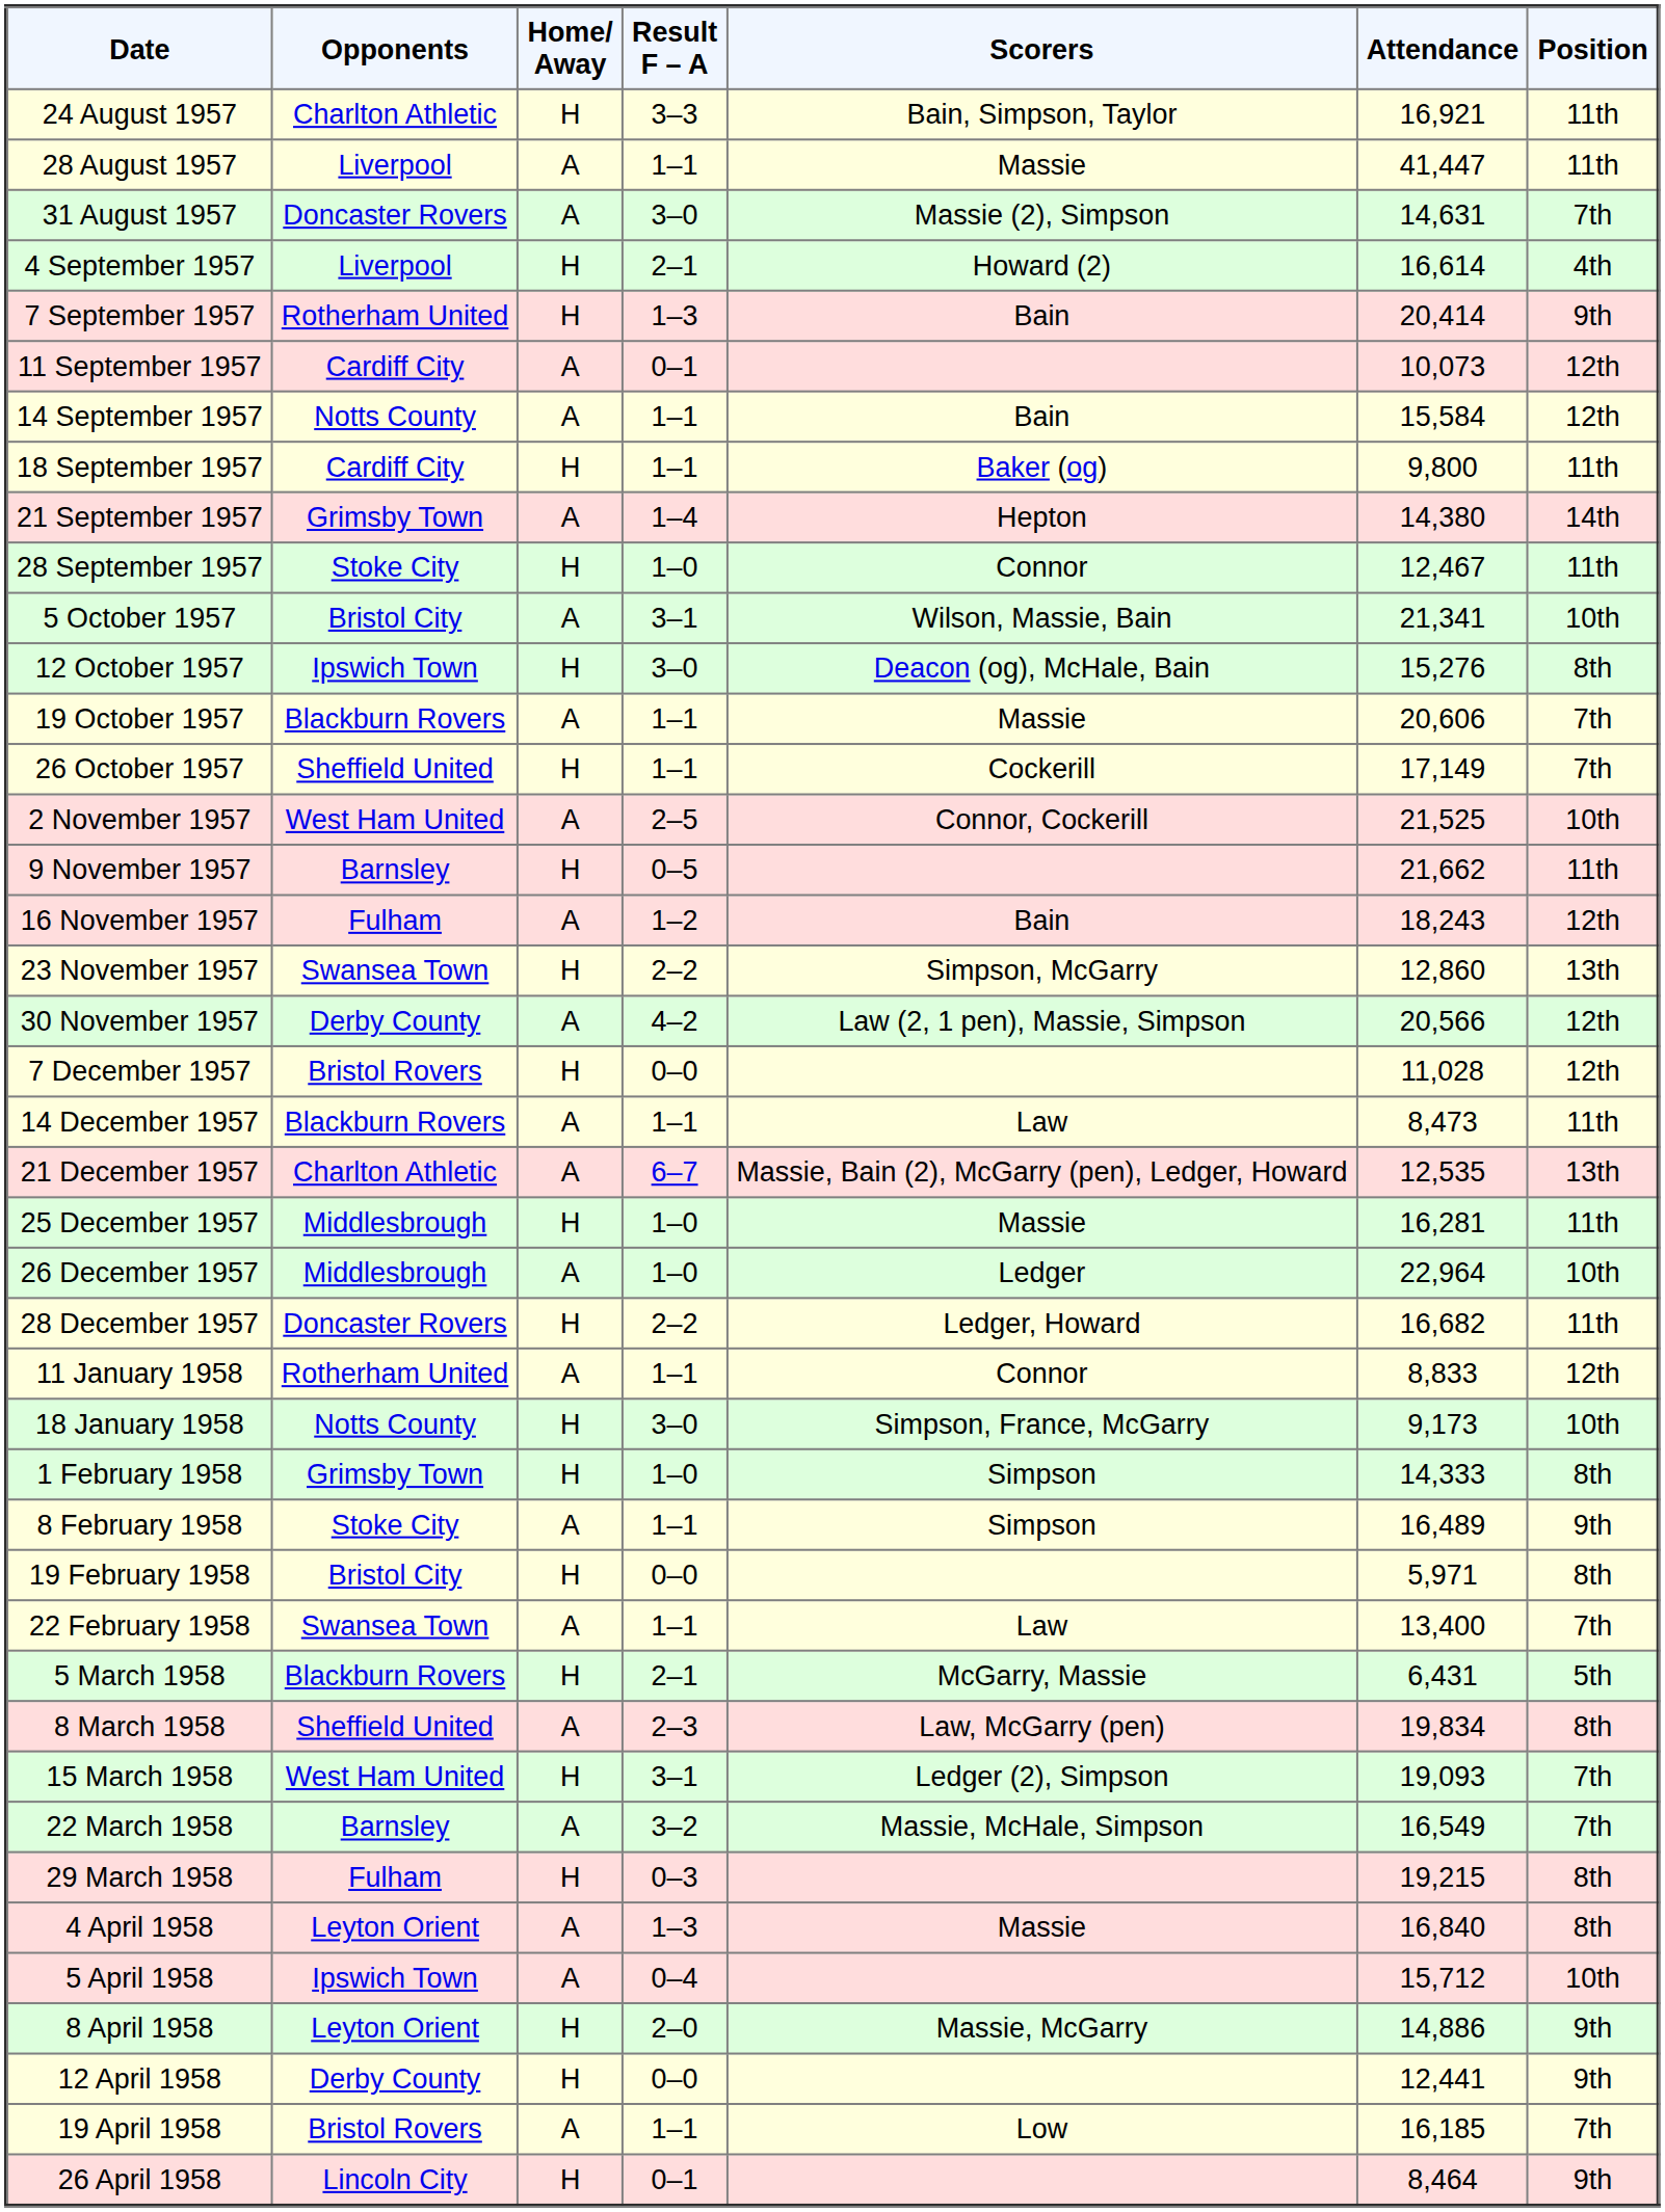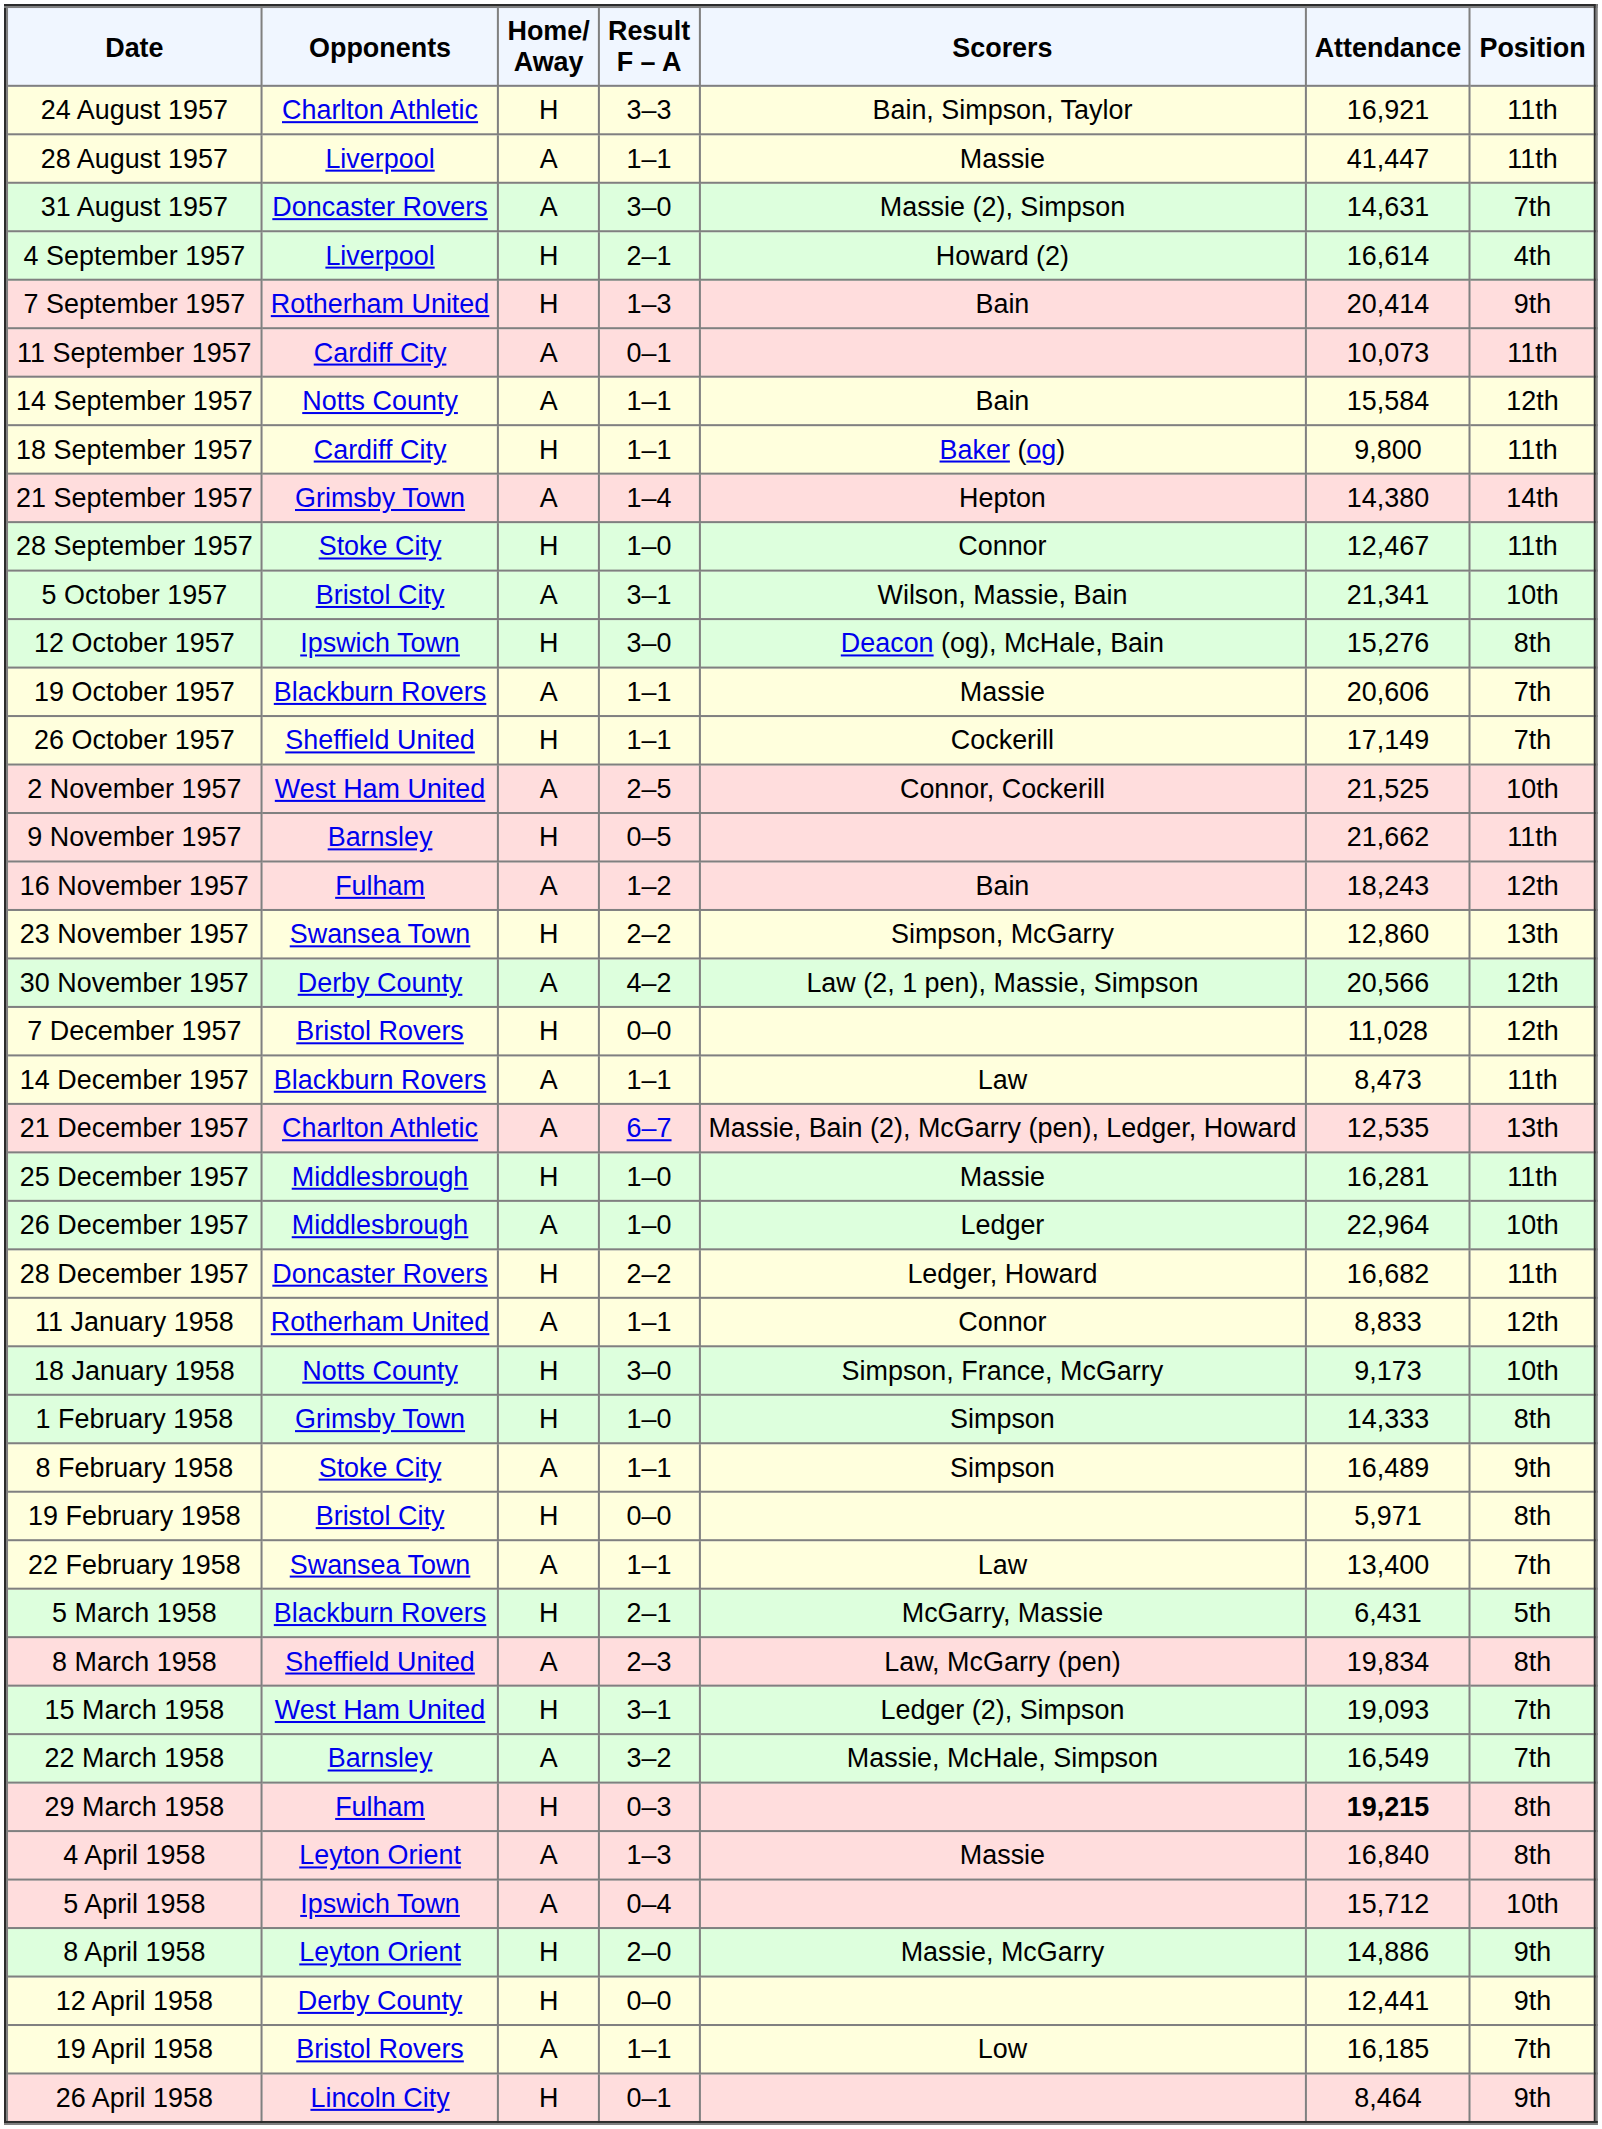 <table border="2" cellpadding="4" style="border-collapse:collapse; text-align:center; font-size:smaller;">
 <tr style="background:#f0f6ff;">
 <th><strong>Date</strong></th>
 <th><strong>Opponents</strong></th>
 <th><strong>Home/<br>Away</strong></th>
 <th><strong>Result<br>F – A</strong></th>
 <th><strong>Scorers</strong></th>
 <th><strong>Attendance</strong></th>
 <th><strong>Position</strong></th>
 </tr>
 <tr style="background:#ffd;">
 <td>24 August 1957</td>
 <td><a href='#'>Charlton Athletic</a></td>
 <td>H</td>
 <td>3–3</td>
 <td>Bain, Simpson, Taylor</td>
 <td>16,921</td>
 <td>11th</td>
 </tr>
 <tr style="background:#ffd;">
 <td>28 August 1957</td>
 <td><a href='#'>Liverpool</a></td>
 <td>A</td>
 <td>1–1</td>
 <td>Massie</td>
 <td>41,447</td>
 <td>11th</td>
 </tr>
 <tr style="background:#dfd;">
 <td>31 August 1957</td>
 <td><a href='#'>Doncaster Rovers</a></td>
 <td>A</td>
 <td>3–0</td>
 <td>Massie (2), Simpson</td>
 <td>14,631</td>
 <td>7th</td>
 </tr>
 <tr style="background:#dfd;">
 <td>4 September 1957</td>
 <td><a href='#'>Liverpool</a></td>
 <td>H</td>
 <td>2–1</td>
 <td>Howard (2)</td>
 <td>16,614</td>
 <td>4th</td>
 </tr>
 <tr style="background:#fdd;">
 <td>7 September 1957</td>
 <td><a href='#'>Rotherham United</a></td>
 <td>H</td>
 <td>1–3</td>
 <td>Bain</td>
 <td>20,414</td>
 <td>9th</td>
 </tr>
 <tr style="background:#fdd;">
 <td>11 September 1957</td>
 <td><a href='#'>Cardiff City</a></td>
 <td>A</td>
 <td>0–1</td>
 <td></td>
 <td>10,073</td>
-<td>12th</td>
+<td>11th</td>
 </tr>
 <tr style="background:#ffd;">
 <td>14 September 1957</td>
 <td><a href='#'>Notts County</a></td>
 <td>A</td>
 <td>1–1</td>
 <td>Bain</td>
 <td>15,584</td>
 <td>12th</td>
 </tr>
 <tr style="background:#ffd;">
 <td>18 September 1957</td>
 <td><a href='#'>Cardiff City</a></td>
 <td>H</td>
 <td>1–1</td>
 <td><a href='#'>Baker</a> (<a href='#'>og</a>)</td>
 <td>9,800</td>
 <td>11th</td>
 </tr>
 <tr style="background:#fdd;">
 <td>21 September 1957</td>
 <td><a href='#'>Grimsby Town</a></td>
 <td>A</td>
 <td>1–4</td>
 <td>Hepton</td>
 <td>14,380</td>
 <td>14th</td>
 </tr>
 <tr style="background:#dfd;">
 <td>28 September 1957</td>
 <td><a href='#'>Stoke City</a></td>
 <td>H</td>
 <td>1–0</td>
 <td>Connor</td>
 <td>12,467</td>
 <td>11th</td>
 </tr>
 <tr style="background:#dfd;">
 <td>5 October 1957</td>
 <td><a href='#'>Bristol City</a></td>
 <td>A</td>
 <td>3–1</td>
 <td>Wilson, Massie, Bain</td>
 <td>21,341</td>
 <td>10th</td>
 </tr>
 <tr style="background:#dfd;">
 <td>12 October 1957</td>
 <td><a href='#'>Ipswich Town</a></td>
 <td>H</td>
 <td>3–0</td>
 <td><a href='#'>Deacon</a> (og), McHale, Bain</td>
 <td>15,276</td>
 <td>8th</td>
 </tr>
 <tr style="background:#ffd;">
 <td>19 October 1957</td>
 <td><a href='#'>Blackburn Rovers</a></td>
 <td>A</td>
 <td>1–1</td>
 <td>Massie</td>
 <td>20,606</td>
 <td>7th</td>
 </tr>
 <tr style="background:#ffd;">
 <td>26 October 1957</td>
 <td><a href='#'>Sheffield United</a></td>
 <td>H</td>
 <td>1–1</td>
 <td>Cockerill</td>
 <td>17,149</td>
 <td>7th</td>
 </tr>
 <tr style="background:#fdd;">
 <td>2 November 1957</td>
 <td><a href='#'>West Ham United</a></td>
 <td>A</td>
 <td>2–5</td>
 <td>Connor, Cockerill</td>
 <td>21,525</td>
 <td>10th</td>
 </tr>
 <tr style="background:#fdd;">
 <td>9 November 1957</td>
 <td><a href='#'>Barnsley</a></td>
 <td>H</td>
 <td>0–5</td>
 <td></td>
 <td>21,662</td>
 <td>11th</td>
 </tr>
 <tr style="background:#fdd;">
 <td>16 November 1957</td>
 <td><a href='#'>Fulham</a></td>
 <td>A</td>
 <td>1–2</td>
 <td>Bain</td>
 <td>18,243</td>
 <td>12th</td>
 </tr>
 <tr style="background:#ffd;">
 <td>23 November 1957</td>
 <td><a href='#'>Swansea Town</a></td>
 <td>H</td>
 <td>2–2</td>
 <td>Simpson, McGarry</td>
 <td>12,860</td>
 <td>13th</td>
 </tr>
 <tr style="background:#dfd;">
 <td>30 November 1957</td>
 <td><a href='#'>Derby County</a></td>
 <td>A</td>
 <td>4–2</td>
 <td>Law (2, 1 pen), Massie, Simpson</td>
 <td>20,566</td>
 <td>12th</td>
 </tr>
 <tr style="background:#ffd;">
 <td>7 December 1957</td>
 <td><a href='#'>Bristol Rovers</a></td>
 <td>H</td>
 <td>0–0</td>
 <td></td>
 <td>11,028</td>
 <td>12th</td>
 </tr>
 <tr style="background:#ffd;">
 <td>14 December 1957</td>
 <td><a href='#'>Blackburn Rovers</a></td>
 <td>A</td>
 <td>1–1</td>
 <td>Law</td>
 <td>8,473</td>
 <td>11th</td>
 </tr>
 <tr style="background:#fdd;">
 <td>21 December 1957</td>
 <td><a href='#'>Charlton Athletic</a></td>
 <td>A</td>
 <td><a href='#'>6–7</a></td>
 <td>Massie, Bain (2), McGarry (pen), Ledger, Howard</td>
 <td>12,535</td>
 <td>13th</td>
 </tr>
 <tr style="background:#dfd;">
 <td>25 December 1957</td>
 <td><a href='#'>Middlesbrough</a></td>
 <td>H</td>
 <td>1–0</td>
 <td>Massie</td>
 <td>16,281</td>
 <td>11th</td>
 </tr>
 <tr style="background:#dfd;">
 <td>26 December 1957</td>
 <td><a href='#'>Middlesbrough</a></td>
 <td>A</td>
 <td>1–0</td>
 <td>Ledger</td>
 <td>22,964</td>
 <td>10th</td>
 </tr>
 <tr style="background:#ffd;">
 <td>28 December 1957</td>
 <td><a href='#'>Doncaster Rovers</a></td>
 <td>H</td>
 <td>2–2</td>
 <td>Ledger, Howard</td>
 <td>16,682</td>
 <td>11th</td>
 </tr>
 <tr style="background:#ffd;">
 <td>11 January 1958</td>
 <td><a href='#'>Rotherham United</a></td>
 <td>A</td>
 <td>1–1</td>
 <td>Connor</td>
 <td>8,833</td>
 <td>12th</td>
 </tr>
 <tr style="background:#dfd;">
 <td>18 January 1958</td>
 <td><a href='#'>Notts County</a></td>
 <td>H</td>
 <td>3–0</td>
 <td>Simpson, France, McGarry</td>
 <td>9,173</td>
 <td>10th</td>
 </tr>
 <tr style="background:#dfd;">
 <td>1 February 1958</td>
 <td><a href='#'>Grimsby Town</a></td>
 <td>H</td>
 <td>1–0</td>
 <td>Simpson</td>
 <td>14,333</td>
 <td>8th</td>
 </tr>
 <tr style="background:#ffd;">
 <td>8 February 1958</td>
 <td><a href='#'>Stoke City</a></td>
 <td>A</td>
 <td>1–1</td>
 <td>Simpson</td>
 <td>16,489</td>
 <td>9th</td>
 </tr>
 <tr style="background:#ffd;">
 <td>19 February 1958</td>
 <td><a href='#'>Bristol City</a></td>
 <td>H</td>
 <td>0–0</td>
 <td></td>
 <td>5,971</td>
 <td>8th</td>
 </tr>
 <tr style="background:#ffd;">
 <td>22 February 1958</td>
 <td><a href='#'>Swansea Town</a></td>
 <td>A</td>
 <td>1–1</td>
 <td>Law</td>
 <td>13,400</td>
 <td>7th</td>
 </tr>
 <tr style="background:#dfd;">
 <td>5 March 1958</td>
 <td><a href='#'>Blackburn Rovers</a></td>
 <td>H</td>
 <td>2–1</td>
 <td>McGarry, Massie</td>
 <td>6,431</td>
 <td>5th</td>
 </tr>
 <tr style="background:#fdd;">
 <td>8 March 1958</td>
 <td><a href='#'>Sheffield United</a></td>
 <td>A</td>
 <td>2–3</td>
 <td>Law, McGarry (pen)</td>
 <td>19,834</td>
 <td>8th</td>
 </tr>
 <tr style="background:#dfd;">
 <td>15 March 1958</td>
 <td><a href='#'>West Ham United</a></td>
 <td>H</td>
 <td>3–1</td>
 <td>Ledger (2), Simpson</td>
 <td>19,093</td>
 <td>7th</td>
 </tr>
 <tr style="background:#dfd;">
 <td>22 March 1958</td>
 <td><a href='#'>Barnsley</a></td>
 <td>A</td>
 <td>3–2</td>
 <td>Massie, McHale, Simpson</td>
 <td>16,549</td>
 <td>7th</td>
 </tr>
 <tr style="background:#fdd;">
 <td>29 March 1958</td>
 <td><a href='#'>Fulham</a></td>
 <td>H</td>
 <td>0–3</td>
 <td></td>
-<td>19,215</td>
+<td><strong>19,215</strong></td>
 <td>8th</td>
 </tr>
 <tr style="background:#fdd;">
 <td>4 April 1958</td>
 <td><a href='#'>Leyton Orient</a></td>
 <td>A</td>
 <td>1–3</td>
 <td>Massie</td>
 <td>16,840</td>
 <td>8th</td>
 </tr>
 <tr style="background:#fdd;">
 <td>5 April 1958</td>
 <td><a href='#'>Ipswich Town</a></td>
 <td>A</td>
 <td>0–4</td>
 <td></td>
 <td>15,712</td>
 <td>10th</td>
 </tr>
 <tr style="background:#dfd;">
 <td>8 April 1958</td>
 <td><a href='#'>Leyton Orient</a></td>
 <td>H</td>
 <td>2–0</td>
 <td>Massie, McGarry</td>
 <td>14,886</td>
 <td>9th</td>
 </tr>
 <tr style="background:#ffd;">
 <td>12 April 1958</td>
 <td><a href='#'>Derby County</a></td>
 <td>H</td>
 <td>0–0</td>
 <td></td>
 <td>12,441</td>
 <td>9th</td>
 </tr>
 <tr style="background:#ffd;">
 <td>19 April 1958</td>
 <td><a href='#'>Bristol Rovers</a></td>
 <td>A</td>
 <td>1–1</td>
 <td>Low</td>
 <td>16,185</td>
 <td>7th</td>
 </tr>
 <tr style="background:#fdd;">
 <td>26 April 1958</td>
 <td><a href='#'>Lincoln City</a></td>
 <td>H</td>
 <td>0–1</td>
 <td></td>
 <td>8,464</td>
 <td>9th</td>
 </tr>
 </table>
